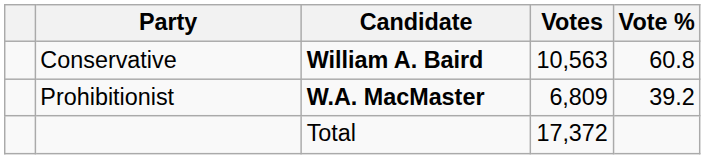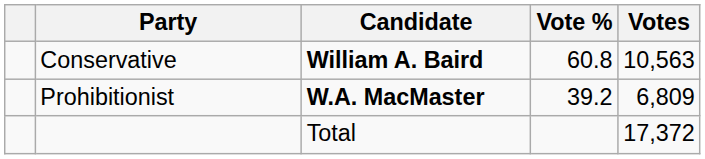 <table class="wikitable">
 <tr>
 <th></th>
 <th scope="col" width="175">Party</th>
 <th scope="col" width="150">Candidate</th>
+<th>Vote %</th>
 <th>Votes</th>
-<th>Vote %</th>
 </tr>
 <tr>
 <td>   </td>
 <td>Conservative</td>
 <td><strong>William A. Baird</strong></td>
+<td align=right>60.8</td>
 <td align=right>10,563</td>
-<td align=right>60.8</td>
 </tr>
 <tr>
 <td>   </td>
 <td>Prohibitionist</td>
 <td><strong>W.A. MacMaster</strong></td>
+<td align=right>39.2</td>
 <td align=right>6,809</td>
-<td align=right>39.2</td>
 </tr>
 <tr>
 <td></td>
 <td></td>
 <td>Total</td>
+<td></td>
 <td align=right>17,372</td>
-<td></td>
 </tr>
 </table>
